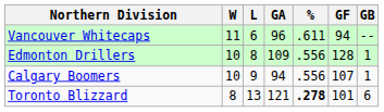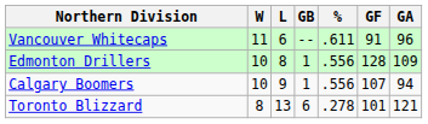 <table class="wikitable" style="text-align:center">
 <tr>
 <th style="width:17em">Northern Division</th>
 <th>W</th>
 <th>L</th>
-<th>GA</th>
+<th>GB</th>
 <th>%</th>
 <th>GF</th>
-<th>GB</th>
+<th>GA</th>
 </tr>
 <tr bgcolor=#ccffcc align=center>
 <td align=left><a href='#'>Vancouver Whitecaps</a></td>
 <td>11</td>
 <td>6</td>
+<td>--</td>
+<td>.611</td>
+<td>91</td>
 <td>96</td>
-<td>.611</td>
-<td>94</td>
-<td>--</td>
 </tr>
 <tr bgcolor=#ccffcc>
 <td align=left><a href='#'>Edmonton Drillers</a></td>
 <td>10</td>
 <td>8</td>
-<td>109</td>
+<td>1</td>
 <td>.556</td>
 <td>128</td>
-<td>1</td>
+<td>109</td>
 </tr>
 <tr>
 <td align=left><a href='#'>Calgary Boomers</a></td>
 <td>10</td>
 <td>9</td>
-<td>94</td>
+<td>1</td>
 <td>.556</td>
 <td>107</td>
-<td>1</td>
+<td>94</td>
 </tr>
 <tr>
 <td align=left><a href='#'>Toronto Blizzard</a></td>
 <td>8</td>
 <td>13</td>
+<td>6</td>
+<td>.278</td>
+<td>101</td>
 <td>121</td>
-<td><strong>.278</strong></td>
-<td>101</td>
-<td>6</td>
 </tr>
 </table>
